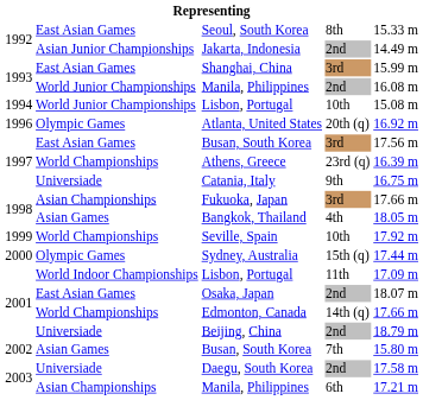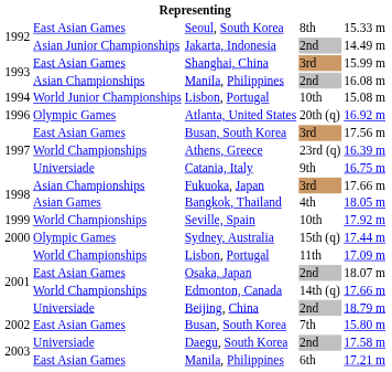 <table>
 <tr>
 <th colspan="5">Representing </th>
 </tr>
 <tr>
 <td rowspan=2>1992</td>
 <td><a href='#'>East Asian Games</a></td>
 <td><a href='#'>Seoul</a>, <a href='#'>South Korea</a></td>
 <td>8th</td>
 <td>15.33 m</td>
 </tr>
 <tr>
 <td><a href='#'>Asian Junior Championships</a></td>
 <td><a href='#'>Jakarta, Indonesia</a></td>
 <td bgcolor=silver>2nd</td>
 <td>14.49 m</td>
 </tr>
 <tr>
 <td rowspan=2>1993</td>
 <td><a href='#'>East Asian Games</a></td>
 <td><a href='#'>Shanghai, China</a></td>
 <td bgcolor="cc9966">3rd</td>
 <td>15.99 m</td>
 </tr>
 <tr>
-<td><a href='#'>World Junior Championships</a></td>
+<td><a href='#'>Asian Championships</a></td>
 <td><a href='#'>Manila</a>, <a href='#'>Philippines</a></td>
 <td bgcolor="silver">2nd</td>
 <td>16.08 m</td>
 </tr>
 <tr>
 <td>1994</td>
 <td><a href='#'>World Junior Championships</a></td>
 <td><a href='#'>Lisbon</a>, <a href='#'>Portugal</a></td>
 <td>10th</td>
 <td>15.08 m</td>
 </tr>
 <tr>
 <td>1996</td>
 <td><a href='#'>Olympic Games</a></td>
 <td><a href='#'>Atlanta, United States</a></td>
 <td>20th (q)</td>
 <td><a href='#'>16.92 m</a></td>
 </tr>
 <tr>
 <td rowspan=3>1997</td>
 <td><a href='#'>East Asian Games</a></td>
 <td><a href='#'>Busan, South Korea</a></td>
 <td bgcolor="cc9966">3rd</td>
 <td>17.56 m</td>
 </tr>
 <tr>
 <td><a href='#'>World Championships</a></td>
 <td><a href='#'>Athens, Greece</a></td>
 <td>23rd (q)</td>
 <td><a href='#'>16.39 m</a></td>
 </tr>
 <tr>
 <td><a href='#'>Universiade</a></td>
 <td><a href='#'>Catania, Italy</a></td>
 <td>9th</td>
 <td><a href='#'>16.75 m</a></td>
 </tr>
 <tr>
 <td rowspan=2>1998</td>
 <td><a href='#'>Asian Championships</a></td>
 <td><a href='#'>Fukuoka</a>, <a href='#'>Japan</a></td>
 <td bgcolor="cc9966">3rd</td>
 <td>17.66 m</td>
 </tr>
 <tr>
 <td><a href='#'>Asian Games</a></td>
 <td><a href='#'>Bangkok, Thailand</a></td>
 <td>4th</td>
 <td><a href='#'>18.05 m</a></td>
 </tr>
 <tr>
 <td>1999</td>
 <td><a href='#'>World Championships</a></td>
 <td><a href='#'>Seville, Spain</a></td>
 <td>10th</td>
 <td><a href='#'>17.92 m</a></td>
 </tr>
 <tr>
 <td>2000</td>
 <td><a href='#'>Olympic Games</a></td>
 <td><a href='#'>Sydney, Australia</a></td>
 <td>15th (q)</td>
 <td><a href='#'>17.44 m</a></td>
 </tr>
 <tr>
 <td rowspan=4>2001</td>
-<td><a href='#'>World Indoor Championships</a></td>
+<td><a href='#'>World Championships</a></td>
 <td><a href='#'>Lisbon</a>, <a href='#'>Portugal</a></td>
 <td>11th</td>
 <td><a href='#'>17.09 m</a></td>
 </tr>
 <tr>
 <td><a href='#'>East Asian Games</a></td>
 <td><a href='#'>Osaka, Japan</a></td>
 <td bgcolor="silver">2nd</td>
 <td>18.07 m</td>
 </tr>
 <tr>
 <td><a href='#'>World Championships</a></td>
 <td><a href='#'>Edmonton, Canada</a></td>
 <td>14th (q)</td>
 <td><a href='#'>17.66 m</a></td>
 </tr>
 <tr>
 <td><a href='#'>Universiade</a></td>
 <td><a href='#'>Beijing</a>, <a href='#'>China</a></td>
 <td bgcolor="silver">2nd</td>
 <td><a href='#'>18.79 m</a></td>
 </tr>
 <tr>
 <td>2002</td>
-<td><a href='#'>Asian Games</a></td>
+<td><a href='#'>East Asian Games</a></td>
 <td><a href='#'>Busan</a>, <a href='#'>South Korea</a></td>
 <td>7th</td>
 <td><a href='#'>15.80 m</a></td>
 </tr>
 <tr>
 <td rowspan=2>2003</td>
 <td><a href='#'>Universiade</a></td>
 <td><a href='#'>Daegu</a>, <a href='#'>South Korea</a></td>
 <td bgcolor="silver">2nd</td>
 <td><a href='#'>17.58 m</a></td>
 </tr>
 <tr>
-<td><a href='#'>Asian Championships</a></td>
+<td><a href='#'>East Asian Games</a></td>
 <td><a href='#'>Manila</a>, <a href='#'>Philippines</a></td>
 <td>6th</td>
 <td><a href='#'>17.21 m</a></td>
 </tr>
 </table>
